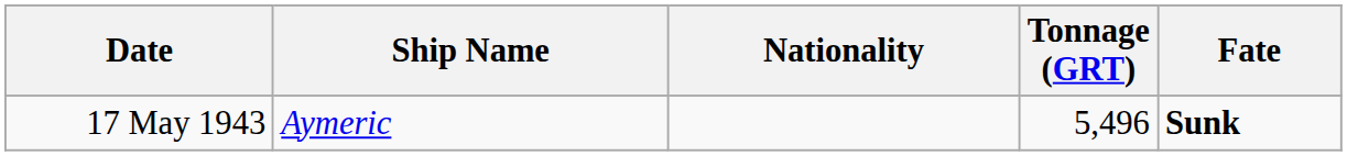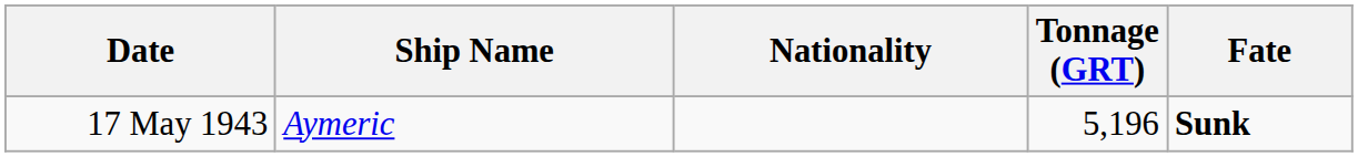 <table class="wikitable sortable">
 <tr>
 <th width="120px">Date</th>
 <th width="180px">Ship Name</th>
 <th width="160px">Nationality</th>
 <th width="25px">Tonnage<br>(<a href='#'>GRT</a>)</th>
 <th width="80px">Fate</th>
 </tr>
 <tr>
 <td align="right">17 May 1943</td>
 <td align="left"><a href='#'><em>Aymeric</em></a></td>
 <td align="left"></td>
-<td align="right">5,496</td>
+<td align="right">5,196</td>
 <td align="left"><strong>Sunk</strong></td>
 </tr>
 </table>
